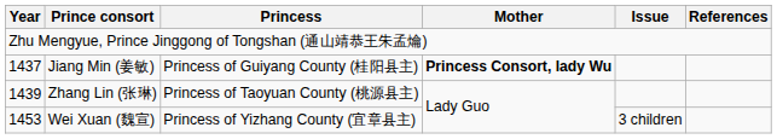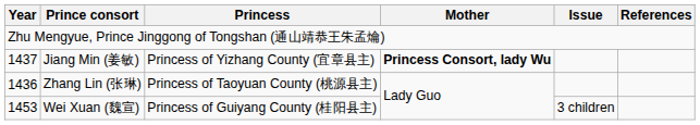 <table class="wikitable">
 <tr>
 <th>Year</th>
 <th>Prince consort</th>
 <th>Princess</th>
 <th>Mother</th>
 <th>Issue</th>
 <th>References</th>
 </tr>
 <tr>
 <td colspan="6">Zhu Mengyue, Prince Jinggong of Tongshan (通山靖恭王朱孟爚)</td>
 </tr>
 <tr>
 <td>1437</td>
 <td>Jiang Min (姜敏)</td>
-<td>Princess of Guiyang County (桂阳县主)</td>
+<td>Princess of Yizhang County (宜章县主)</td>
 <td><strong>Princess Consort, lady Wu</strong></td>
 <td></td>
 <td></td>
 </tr>
 <tr>
-<td>1439</td>
+<td>1436</td>
 <td>Zhang Lin (张琳)</td>
 <td>Princess of Taoyuan County (桃源县主)</td>
 <td rowspan="2">Lady Guo</td>
 <td></td>
 <td></td>
 </tr>
 <tr>
 <td>1453</td>
 <td>Wei Xuan (魏宣)</td>
-<td>Princess of Yizhang County (宜章县主)</td>
+<td>Princess of Guiyang County (桂阳县主)</td>
 <td>3 children</td>
 <td></td>
 </tr>
 </table>
